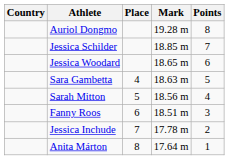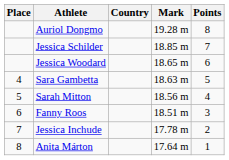 <table class="wikitable">
 <tr>
+<th>Place</th>
+<th>Athlete</th>
 <th>Country</th>
-<th>Athlete</th>
-<th>Place</th>
 <th>Mark</th>
 <th>Points</th>
 </tr>
 <tr>
+<td align=center></td>
+<td><a href='#'>Auriol Dongmo</a></td>
 <td></td>
-<td><a href='#'>Auriol Dongmo</a></td>
-<td align=center></td>
 <td>19.28 m</td>
 <td align=center>8</td>
 </tr>
 <tr>
+<td align=center></td>
+<td><a href='#'>Jessica Schilder</a></td>
 <td></td>
-<td><a href='#'>Jessica Schilder</a></td>
-<td align=center></td>
 <td>18.85 m</td>
 <td align=center>7</td>
 </tr>
 <tr>
+<td align=center></td>
+<td><a href='#'>Jessica Woodard</a></td>
 <td></td>
-<td><a href='#'>Jessica Woodard</a></td>
-<td align=center></td>
 <td>18.65 m</td>
 <td align=center>6</td>
 </tr>
 <tr>
+<td align=center>4</td>
+<td><a href='#'>Sara Gambetta</a></td>
 <td></td>
-<td><a href='#'>Sara Gambetta</a></td>
-<td align=center>4</td>
 <td>18.63 m</td>
 <td align=center>5</td>
 </tr>
 <tr>
+<td align=center>5</td>
+<td><a href='#'>Sarah Mitton</a></td>
 <td></td>
-<td><a href='#'>Sarah Mitton</a></td>
-<td align=center>5</td>
 <td>18.56 m</td>
 <td align=center>4</td>
 </tr>
 <tr>
+<td align=center>6</td>
+<td><a href='#'>Fanny Roos</a></td>
 <td></td>
-<td><a href='#'>Fanny Roos</a></td>
-<td align=center>6</td>
 <td>18.51 m</td>
 <td align=center>3</td>
 </tr>
 <tr>
+<td align=center>7</td>
+<td><a href='#'>Jessica Inchude</a></td>
 <td></td>
-<td><a href='#'>Jessica Inchude</a></td>
-<td align=center>7</td>
 <td>17.78 m</td>
 <td align=center>2</td>
 </tr>
 <tr>
+<td align=center>8</td>
+<td><a href='#'>Anita Márton</a></td>
 <td></td>
-<td><a href='#'>Anita Márton</a></td>
-<td align=center>8</td>
 <td>17.64 m</td>
 <td align=center>1</td>
 </tr>
 </table>
